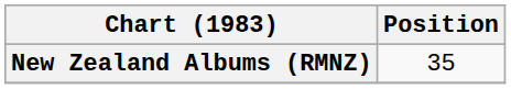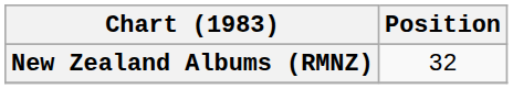 <table class="wikitable plainrowheaders" style="text-align:center">
 <tr>
 <th scope="col">Chart (1983)</th>
 <th scope="col">Position</th>
 </tr>
 <tr>
 <th scope="row">New Zealand Albums (RMNZ)</th>
-<td>35</td>
+<td>32</td>
 </tr>
 <tr>
 </tr>
 </table>
